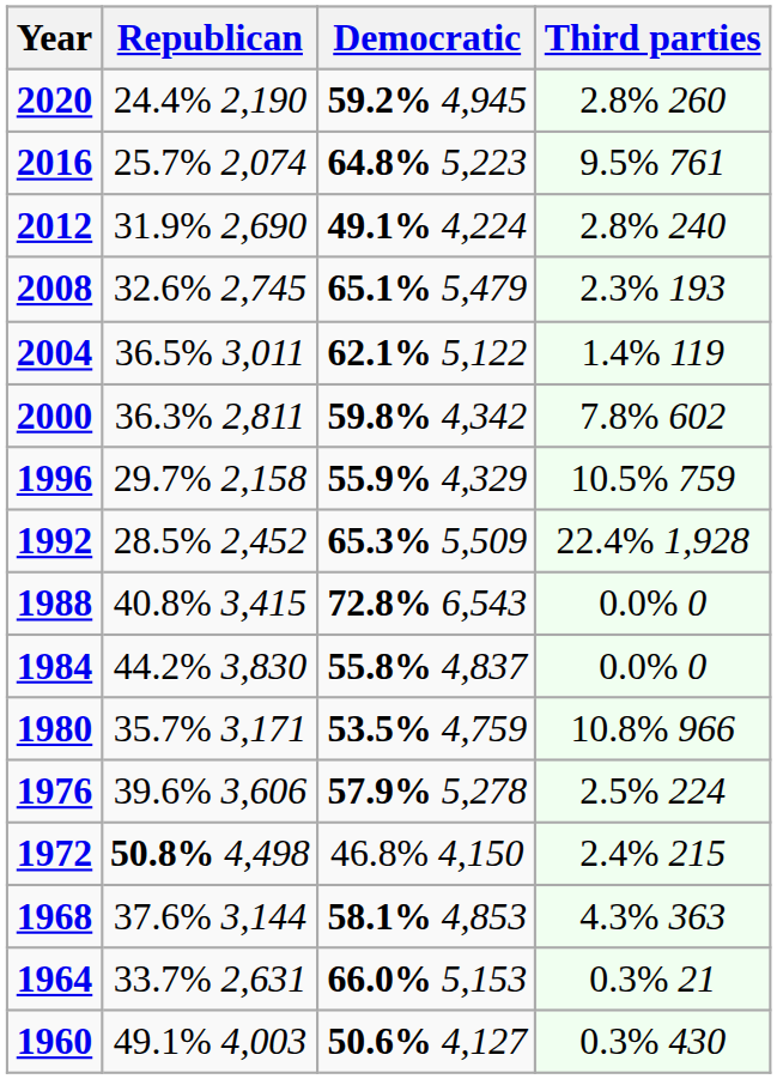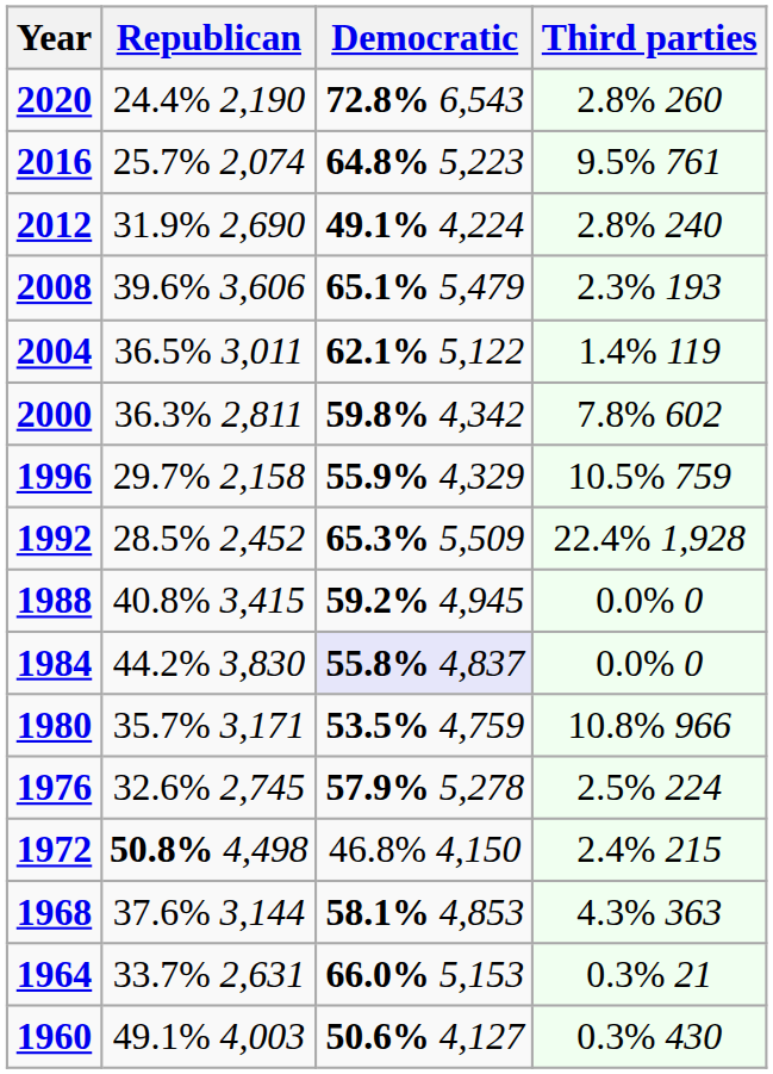 <table class="wikitable" style="float:right; font-size:95%;">
 <tr bgcolor=lightgrey>
 <th>Year</th>
 <th><a href='#'>Republican</a></th>
 <th><a href='#'>Democratic</a></th>
 <th><a href='#'>Third parties</a></th>
 </tr>
 <tr>
 <td style="text-align:center;" ><strong><a href='#'>2020</a></strong></td>
 <td style="text-align:center;" >24.4% <em>2,190</em></td>
-<td style="text-align:center;" ><strong>59.2%</strong> <em>4,945</em></td>
+<td style="text-align:center;" ><strong>72.8%</strong> <em>6,543</em></td>
 <td style="text-align:center; background:honeyDew;">2.8% <em>260</em></td>
 </tr>
 <tr>
 <td style="text-align:center;" ><strong><a href='#'>2016</a></strong></td>
 <td style="text-align:center;" >25.7% <em>2,074</em></td>
 <td style="text-align:center;" ><strong>64.8%</strong> <em>5,223</em></td>
 <td style="text-align:center; background:honeyDew;">9.5% <em>761</em></td>
 </tr>
 <tr>
 <td style="text-align:center;" ><strong><a href='#'>2012</a></strong></td>
 <td style="text-align:center;" >31.9% <em>2,690</em></td>
 <td style="text-align:center;" ><strong>49.1%</strong> <em>4,224</em></td>
 <td style="text-align:center; background:honeyDew;">2.8% <em>240</em></td>
 </tr>
 <tr>
 <td style="text-align:center;" ><strong><a href='#'>2008</a></strong></td>
-<td style="text-align:center;" >32.6% <em>2,745</em></td>
+<td style="text-align:center;" >39.6% <em>3,606</em></td>
 <td style="text-align:center;" ><strong>65.1%</strong> <em>5,479</em></td>
 <td style="text-align:center; background:honeyDew;">2.3% <em>193</em></td>
 </tr>
 <tr>
 <td style="text-align:center;" ><strong><a href='#'>2004</a></strong></td>
 <td style="text-align:center;" >36.5% <em>3,011</em></td>
 <td style="text-align:center;" ><strong>62.1%</strong> <em>5,122</em></td>
 <td style="text-align:center; background:honeyDew;">1.4% <em>119</em></td>
 </tr>
 <tr>
 <td style="text-align:center;" ><strong><a href='#'>2000</a></strong></td>
 <td style="text-align:center;" >36.3% <em>2,811</em></td>
 <td style="text-align:center;" ><strong>59.8%</strong> <em>4,342</em></td>
 <td style="text-align:center; background:honeyDew;">7.8% <em>602</em></td>
 </tr>
 <tr>
 <td style="text-align:center;" ><strong><a href='#'>1996</a></strong></td>
 <td style="text-align:center;" >29.7% <em>2,158</em></td>
 <td style="text-align:center;" ><strong>55.9%</strong> <em>4,329</em></td>
 <td style="text-align:center; background:honeyDew;">10.5% <em>759</em></td>
 </tr>
 <tr>
 <td style="text-align:center;" ><strong><a href='#'>1992</a></strong></td>
 <td style="text-align:center;" >28.5% <em>2,452</em></td>
 <td style="text-align:center;" ><strong>65.3%</strong> <em>5,509</em></td>
 <td style="text-align:center; background:honeyDew;">22.4% <em>1,928</em></td>
 </tr>
 <tr>
 <td style="text-align:center;" ><strong><a href='#'>1988</a></strong></td>
 <td style="text-align:center;" >40.8% <em>3,415</em></td>
-<td style="text-align:center;" ><strong>72.8%</strong> <em>6,543</em></td>
+<td style="text-align:center;" ><strong>59.2%</strong> <em>4,945</em></td>
 <td style="text-align:center; background:honeyDew;">0.0% <em>0</em></td>
 </tr>
 <tr>
 <td style="text-align:center;" ><strong><a href='#'>1984</a></strong></td>
 <td style="text-align:center;" >44.2% <em>3,830</em></td>
-<td style="text-align:center;" ><strong>55.8%</strong> <em>4,837</em></td>
+<td style="background: lavender; text-align:center;" ><strong>55.8%</strong> <em>4,837</em></td>
 <td style="text-align:center; background:honeyDew;">0.0% <em>0</em></td>
 </tr>
 <tr>
 <td style="text-align:center;" ><strong><a href='#'>1980</a></strong></td>
 <td style="text-align:center;" >35.7% <em>3,171</em></td>
 <td style="text-align:center;" ><strong>53.5%</strong> <em>4,759</em></td>
 <td style="text-align:center; background:honeyDew;">10.8% <em>966</em></td>
 </tr>
 <tr>
 <td style="text-align:center;" ><strong><a href='#'>1976</a></strong></td>
-<td style="text-align:center;" >39.6% <em>3,606</em></td>
+<td style="text-align:center;" >32.6% <em>2,745</em></td>
 <td style="text-align:center;" ><strong>57.9%</strong> <em>5,278</em></td>
 <td style="text-align:center; background:honeyDew;">2.5% <em>224</em></td>
 </tr>
 <tr>
 <td style="text-align:center;" ><strong><a href='#'>1972</a></strong></td>
 <td style="text-align:center;" ><strong>50.8%</strong> <em>4,498</em></td>
 <td style="text-align:center;" >46.8% <em>4,150</em></td>
 <td style="text-align:center; background:honeyDew;">2.4% <em>215</em></td>
 </tr>
 <tr>
 <td style="text-align:center;" ><strong><a href='#'>1968</a></strong></td>
 <td style="text-align:center;" >37.6% <em>3,144</em></td>
 <td style="text-align:center;" ><strong>58.1%</strong> <em>4,853</em></td>
 <td style="text-align:center; background:honeyDew;">4.3% <em>363</em></td>
 </tr>
 <tr>
 <td style="text-align:center;" ><strong><a href='#'>1964</a></strong></td>
 <td style="text-align:center;" >33.7% <em>2,631</em></td>
 <td style="text-align:center;" ><strong>66.0%</strong> <em>5,153</em></td>
 <td style="text-align:center; background:honeyDew;">0.3% <em>21</em></td>
 </tr>
 <tr>
 <td style="text-align:center;" ><strong><a href='#'>1960</a></strong></td>
 <td style="text-align:center;" >49.1% <em>4,003</em></td>
 <td style="text-align:center;" ><strong>50.6%</strong> <em>4,127</em></td>
 <td style="text-align:center; background:honeyDew;">0.3% <em>430</em></td>
 </tr>
 </table>
